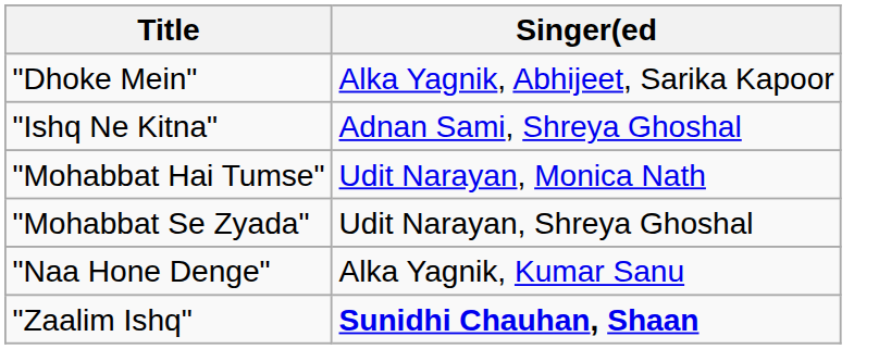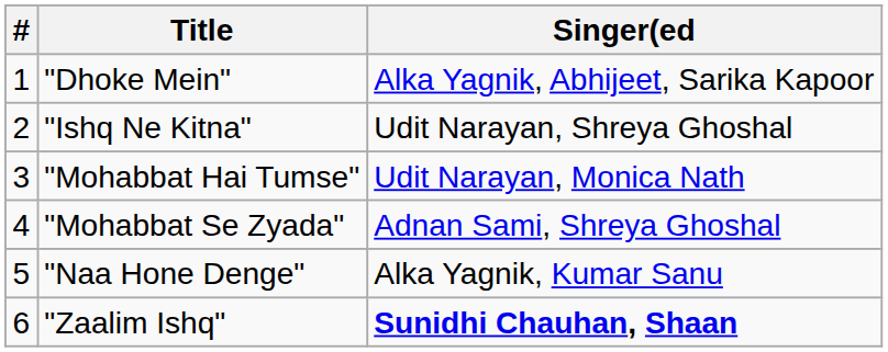 <table class="wikitable" style="font-size:95%;">
 <tr>
+<th>#</th>
 <th>Title</th>
 <th>Singer(ed</th>
 </tr>
 <tr>
+<td>1</td>
 <td>"Dhoke Mein"</td>
 <td><a href='#'>Alka Yagnik</a>, <a href='#'>Abhijeet</a>, Sarika Kapoor</td>
 </tr>
 <tr>
+<td>2</td>
 <td>"Ishq Ne Kitna"</td>
-<td><a href='#'>Adnan Sami</a>, <a href='#'>Shreya Ghoshal</a></td>
+<td>Udit Narayan, Shreya Ghoshal</td>
 </tr>
 <tr>
+<td>3</td>
 <td>"Mohabbat Hai Tumse"</td>
 <td><a href='#'>Udit Narayan</a>, <a href='#'>Monica Nath</a></td>
 </tr>
 <tr>
+<td>4</td>
 <td>"Mohabbat Se Zyada"</td>
-<td>Udit Narayan, Shreya Ghoshal</td>
+<td><a href='#'>Adnan Sami</a>, <a href='#'>Shreya Ghoshal</a></td>
 </tr>
 <tr>
+<td>5</td>
 <td>"Naa Hone Denge"</td>
 <td>Alka Yagnik, <a href='#'>Kumar Sanu</a></td>
 </tr>
 <tr>
+<td>6</td>
 <td>"Zaalim Ishq"</td>
 <td><strong><a href='#'>Sunidhi Chauhan</a>, <a href='#'>Shaan</a></strong></td>
 </tr>
 </table>
